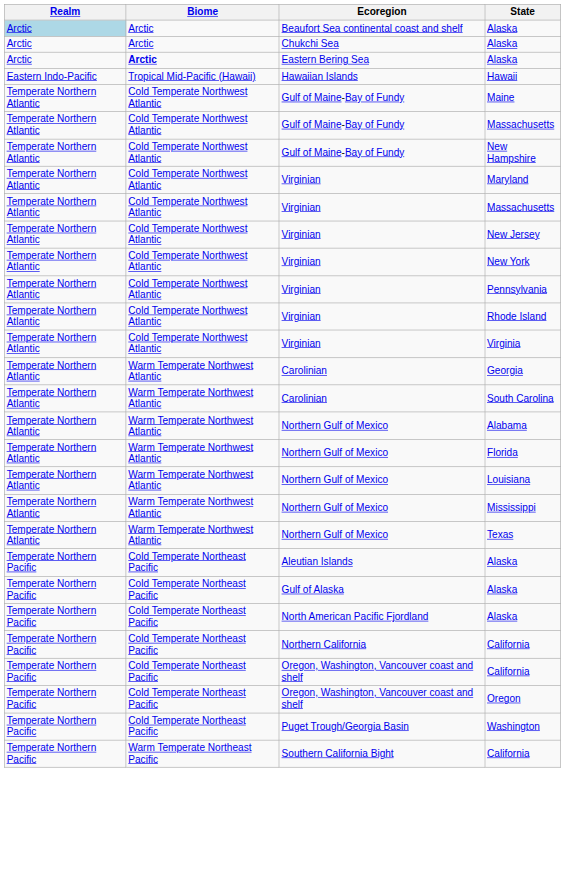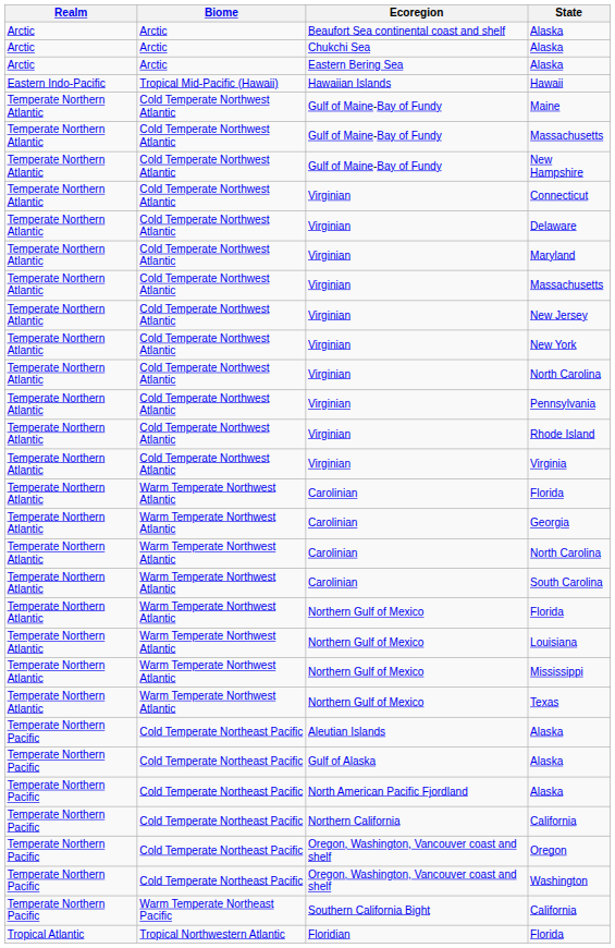 <table class="wikitable sortable" style="margin: 1em auto 1em auto">
 <tr>
 <th><strong><a href='#'>Realm</a></strong></th>
 <th><strong><a href='#'>Biome</a></strong></th>
 <th><strong>Ecoregion</strong></th>
 <th><strong>State</strong></th>
 </tr>
 <tr>
-<td style="background: lightblue;"><a href='#'>Arctic</a></td>
+<td><a href='#'>Arctic</a></td>
 <td><a href='#'>Arctic</a></td>
 <td><a href='#'>Beaufort Sea continental coast and shelf</a></td>
 <td><a href='#'>Alaska</a></td>
 </tr>
 <tr>
 <td><a href='#'>Arctic</a></td>
 <td><a href='#'>Arctic</a></td>
 <td><a href='#'>Chukchi Sea</a></td>
 <td><a href='#'>Alaska</a></td>
 </tr>
 <tr>
 <td><a href='#'>Arctic</a></td>
-<td><strong><a href='#'>Arctic</a></strong></td>
+<td><a href='#'>Arctic</a></td>
 <td><a href='#'>Eastern Bering Sea</a></td>
 <td><a href='#'>Alaska</a></td>
 </tr>
 <tr>
 <td><a href='#'>Eastern Indo-Pacific</a></td>
 <td><a href='#'>Tropical Mid-Pacific (Hawaii)</a></td>
 <td><a href='#'>Hawaiian Islands</a></td>
 <td><a href='#'>Hawaii</a></td>
 </tr>
 <tr>
 <td><a href='#'>Temperate Northern Atlantic</a></td>
 <td><a href='#'>Cold Temperate Northwest Atlantic</a></td>
 <td><a href='#'>Gulf of Maine</a>-<a href='#'>Bay of Fundy</a></td>
 <td><a href='#'>Maine</a></td>
 </tr>
 <tr>
 <td><a href='#'>Temperate Northern Atlantic</a></td>
 <td><a href='#'>Cold Temperate Northwest Atlantic</a></td>
 <td><a href='#'>Gulf of Maine</a>-<a href='#'>Bay of Fundy</a></td>
 <td><a href='#'>Massachusetts</a></td>
 </tr>
 <tr>
 <td><a href='#'>Temperate Northern Atlantic</a></td>
 <td><a href='#'>Cold Temperate Northwest Atlantic</a></td>
 <td><a href='#'>Gulf of Maine</a>-<a href='#'>Bay of Fundy</a></td>
 <td><a href='#'>New Hampshire</a></td>
 </tr>
 <tr>
 <td><a href='#'>Temperate Northern Atlantic</a></td>
 <td><a href='#'>Cold Temperate Northwest Atlantic</a></td>
 <td><a href='#'>Virginian</a></td>
+<td><a href='#'>Connecticut</a></td>
+</tr>
+<tr>
+<td><a href='#'>Temperate Northern Atlantic</a></td>
+<td><a href='#'>Cold Temperate Northwest Atlantic</a></td>
+<td><a href='#'>Virginian</a></td>
+<td><a href='#'>Delaware</a></td>
+</tr>
+<tr>
+<td><a href='#'>Temperate Northern Atlantic</a></td>
+<td><a href='#'>Cold Temperate Northwest Atlantic</a></td>
+<td><a href='#'>Virginian</a></td>
 <td><a href='#'>Maryland</a></td>
 </tr>
 <tr>
 <td><a href='#'>Temperate Northern Atlantic</a></td>
 <td><a href='#'>Cold Temperate Northwest Atlantic</a></td>
 <td><a href='#'>Virginian</a></td>
 <td><a href='#'>Massachusetts</a></td>
 </tr>
 <tr>
 <td><a href='#'>Temperate Northern Atlantic</a></td>
 <td><a href='#'>Cold Temperate Northwest Atlantic</a></td>
 <td><a href='#'>Virginian</a></td>
 <td><a href='#'>New Jersey</a></td>
 </tr>
 <tr>
 <td><a href='#'>Temperate Northern Atlantic</a></td>
 <td><a href='#'>Cold Temperate Northwest Atlantic</a></td>
 <td><a href='#'>Virginian</a></td>
 <td><a href='#'>New York</a></td>
 </tr>
 <tr>
 <td><a href='#'>Temperate Northern Atlantic</a></td>
 <td><a href='#'>Cold Temperate Northwest Atlantic</a></td>
 <td><a href='#'>Virginian</a></td>
+<td><a href='#'>North Carolina</a></td>
+</tr>
+<tr>
+<td><a href='#'>Temperate Northern Atlantic</a></td>
+<td><a href='#'>Cold Temperate Northwest Atlantic</a></td>
+<td><a href='#'>Virginian</a></td>
 <td><a href='#'>Pennsylvania</a></td>
 </tr>
 <tr>
 <td><a href='#'>Temperate Northern Atlantic</a></td>
 <td><a href='#'>Cold Temperate Northwest Atlantic</a></td>
 <td><a href='#'>Virginian</a></td>
 <td><a href='#'>Rhode Island</a></td>
 </tr>
 <tr>
 <td><a href='#'>Temperate Northern Atlantic</a></td>
 <td><a href='#'>Cold Temperate Northwest Atlantic</a></td>
 <td><a href='#'>Virginian</a></td>
 <td><a href='#'>Virginia</a></td>
 </tr>
 <tr>
 <td><a href='#'>Temperate Northern Atlantic</a></td>
 <td><a href='#'>Warm Temperate Northwest Atlantic</a></td>
 <td><a href='#'>Carolinian</a></td>
+<td><a href='#'>Florida</a></td>
+</tr>
+<tr>
+<td><a href='#'>Temperate Northern Atlantic</a></td>
+<td><a href='#'>Warm Temperate Northwest Atlantic</a></td>
+<td><a href='#'>Carolinian</a></td>
 <td><a href='#'>Georgia</a></td>
 </tr>
 <tr>
 <td><a href='#'>Temperate Northern Atlantic</a></td>
 <td><a href='#'>Warm Temperate Northwest Atlantic</a></td>
 <td><a href='#'>Carolinian</a></td>
-<td><a href='#'>South Carolina</a></td>
+<td><a href='#'>North Carolina</a></td>
 </tr>
 <tr>
 <td><a href='#'>Temperate Northern Atlantic</a></td>
 <td><a href='#'>Warm Temperate Northwest Atlantic</a></td>
-<td><a href='#'>Northern Gulf of Mexico</a></td>
-<td><a href='#'>Alabama</a></td>
+<td><a href='#'>Carolinian</a></td>
+<td><a href='#'>South Carolina</a></td>
 </tr>
 <tr>
 <td><a href='#'>Temperate Northern Atlantic</a></td>
 <td><a href='#'>Warm Temperate Northwest Atlantic</a></td>
 <td><a href='#'>Northern Gulf of Mexico</a></td>
 <td><a href='#'>Florida</a></td>
 </tr>
 <tr>
 <td><a href='#'>Temperate Northern Atlantic</a></td>
 <td><a href='#'>Warm Temperate Northwest Atlantic</a></td>
 <td><a href='#'>Northern Gulf of Mexico</a></td>
 <td><a href='#'>Louisiana</a></td>
 </tr>
 <tr>
 <td><a href='#'>Temperate Northern Atlantic</a></td>
 <td><a href='#'>Warm Temperate Northwest Atlantic</a></td>
 <td><a href='#'>Northern Gulf of Mexico</a></td>
 <td><a href='#'>Mississippi</a></td>
 </tr>
 <tr>
 <td><a href='#'>Temperate Northern Atlantic</a></td>
 <td><a href='#'>Warm Temperate Northwest Atlantic</a></td>
 <td><a href='#'>Northern Gulf of Mexico</a></td>
 <td><a href='#'>Texas</a></td>
 </tr>
 <tr>
 <td><a href='#'>Temperate Northern Pacific</a></td>
 <td><a href='#'>Cold Temperate Northeast Pacific</a></td>
 <td><a href='#'>Aleutian Islands</a></td>
 <td><a href='#'>Alaska</a></td>
 </tr>
 <tr>
 <td><a href='#'>Temperate Northern Pacific</a></td>
 <td><a href='#'>Cold Temperate Northeast Pacific</a></td>
 <td><a href='#'>Gulf of Alaska</a></td>
 <td><a href='#'>Alaska</a></td>
 </tr>
 <tr>
 <td><a href='#'>Temperate Northern Pacific</a></td>
 <td><a href='#'>Cold Temperate Northeast Pacific</a></td>
 <td><a href='#'>North American Pacific Fjordland</a></td>
 <td><a href='#'>Alaska</a></td>
 </tr>
 <tr>
 <td><a href='#'>Temperate Northern Pacific</a></td>
 <td><a href='#'>Cold Temperate Northeast Pacific</a></td>
 <td><a href='#'>Northern California</a></td>
 <td><a href='#'>California</a></td>
 </tr>
 <tr>
 <td><a href='#'>Temperate Northern Pacific</a></td>
 <td><a href='#'>Cold Temperate Northeast Pacific</a></td>
 <td><a href='#'>Oregon, Washington, Vancouver coast and shelf</a></td>
-<td><a href='#'>California</a></td>
+<td><a href='#'>Oregon</a></td>
 </tr>
 <tr>
 <td><a href='#'>Temperate Northern Pacific</a></td>
 <td><a href='#'>Cold Temperate Northeast Pacific</a></td>
 <td><a href='#'>Oregon, Washington, Vancouver coast and shelf</a></td>
-<td><a href='#'>Oregon</a></td>
-</tr>
-<tr>
-<td><a href='#'>Temperate Northern Pacific</a></td>
-<td><a href='#'>Cold Temperate Northeast Pacific</a></td>
-<td><a href='#'>Puget Trough/Georgia Basin</a></td>
 <td><a href='#'>Washington</a></td>
 </tr>
 <tr>
 <td><a href='#'>Temperate Northern Pacific</a></td>
 <td><a href='#'>Warm Temperate Northeast Pacific</a></td>
 <td><a href='#'>Southern California Bight</a></td>
 <td><a href='#'>California</a></td>
 </tr>
+<tr>
+<td><a href='#'>Tropical Atlantic</a></td>
+<td><a href='#'>Tropical Northwestern Atlantic</a></td>
+<td><a href='#'>Floridian</a></td>
+<td><a href='#'>Florida</a></td>
+</tr>
 </table>
